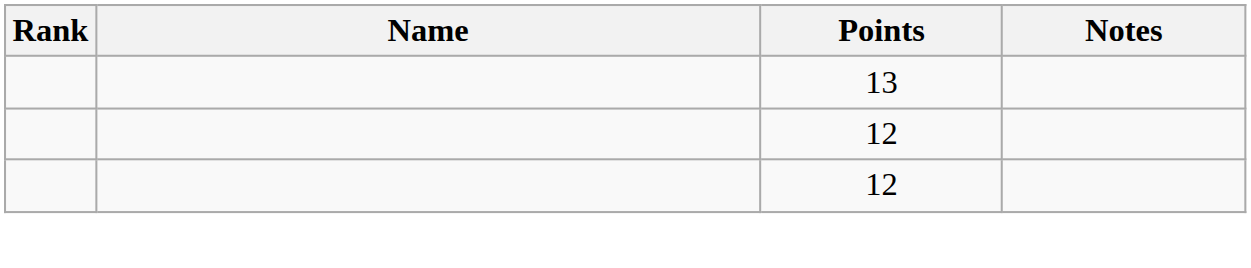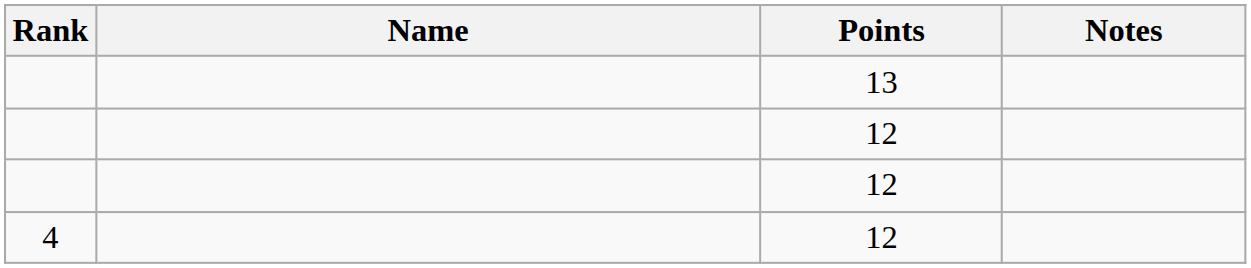 <table class="wikitable" style="text-align:center;">
 <tr>
 <th>Rank</th>
 <th style="width:20em;">Name</th>
 <th style="width:7em;">Points</th>
 <th style="width:7em;">Notes</th>
 </tr>
 <tr>
 <td></td>
 <td align=left></td>
 <td>13</td>
 <td></td>
 </tr>
 <tr>
 <td></td>
 <td align=left></td>
 <td>12</td>
 <td></td>
 </tr>
 <tr>
 <td></td>
 <td align=left></td>
 <td>12</td>
 <td></td>
 </tr>
+<tr>
+<td>4</td>
+<td align=left></td>
+<td>12</td>
+<td></td>
+</tr>
 </table>
